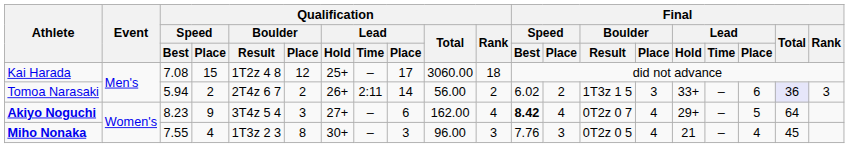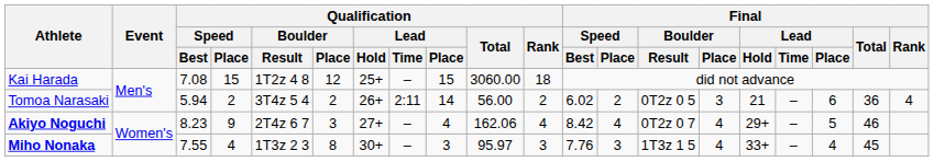 <table class="wikitable" style="font-size:90%">
 <tr>
 <th rowspan="3">Athlete</th>
 <th rowspan="3">Event</th>
 <th colspan="9">Qualification</th>
 <th colspan="9">Final</th>
 </tr>
 <tr style="font-size: 95%">
 <th colspan="2">Speed</th>
 <th colspan="2">Boulder</th>
 <th colspan="3">Lead</th>
 <th rowspan="2">Total</th>
 <th rowspan="2">Rank</th>
 <th colspan="2">Speed</th>
 <th colspan="2">Boulder</th>
 <th colspan="3">Lead</th>
 <th rowspan="2">Total</th>
 <th rowspan="2">Rank</th>
 </tr>
 <tr style="font-size: 95%">
 <th>Best</th>
 <th>Place</th>
 <th>Result</th>
 <th>Place</th>
 <th>Hold</th>
 <th>Time</th>
 <th>Place</th>
 <th>Best</th>
 <th>Place</th>
 <th>Result</th>
 <th>Place</th>
 <th>Hold</th>
 <th>Time</th>
 <th>Place</th>
 </tr>
 <tr align="center">
 <td align="left"><a href='#'>Kai Harada</a></td>
 <td align="left" rowspan=2><a href='#'>Men's</a></td>
 <td>7.08</td>
 <td>15</td>
 <td>1T2z 4 8</td>
 <td>12</td>
 <td>25+</td>
 <td>–</td>
-<td>17</td>
+<td>15</td>
 <td>3060.00</td>
 <td>18</td>
 <td colspan=9>did not advance</td>
 </tr>
 <tr align="center">
 <td align="left"><a href='#'>Tomoa Narasaki</a></td>
 <td>5.94</td>
 <td>2</td>
-<td>2T4z 6 7</td>
+<td>3T4z 5 4</td>
 <td>2</td>
 <td>26+</td>
 <td>2:11</td>
 <td>14</td>
 <td>56.00</td>
 <td>2 </td>
 <td>6.02</td>
 <td>2</td>
-<td>1T3z 1 5</td>
+<td>0T2z 0 5</td>
 <td>3</td>
-<td>33+</td>
+<td>21</td>
 <td>–</td>
 <td>6</td>
-<td style="background: lavender;">36</td>
-<td>3</td>
+<td>36</td>
+<td>4</td>
 </tr>
 <tr align="center">
 <td align="left"><strong><a href='#'>Akiyo Noguchi</a></strong></td>
 <td align="left" rowspan=2><a href='#'>Women's</a></td>
 <td>8.23</td>
 <td>9</td>
-<td>3T4z 5 4</td>
+<td>2T4z 6 7</td>
 <td>3</td>
 <td>27+</td>
 <td>–</td>
-<td>6</td>
-<td>162.00</td>
+<td>4</td>
+<td>162.06</td>
 <td>4 </td>
-<td><strong>8.42</strong></td>
+<td>8.42</td>
 <td>4</td>
 <td>0T2z 0 7</td>
 <td>4</td>
 <td>29+</td>
 <td>–</td>
 <td>5</td>
-<td>64</td>
+<td>46</td>
 <td></td>
 </tr>
 <tr align="center">
 <td align="left"><strong><a href='#'>Miho Nonaka</a></strong></td>
 <td>7.55</td>
 <td>4</td>
 <td>1T3z 2 3</td>
 <td>8</td>
 <td>30+</td>
 <td>–</td>
 <td>3</td>
-<td>96.00</td>
+<td>95.97</td>
 <td>3 </td>
 <td>7.76</td>
 <td>3</td>
-<td>0T2z 0 5</td>
+<td>1T3z 1 5</td>
 <td>4</td>
-<td>21</td>
+<td>33+</td>
 <td>–</td>
 <td>4</td>
 <td>45</td>
 <td></td>
 </tr>
 </table>
